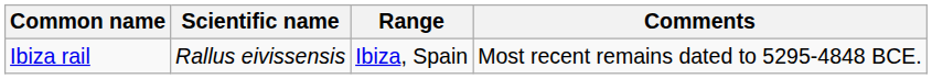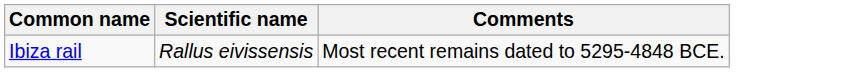 <table class="wikitable sortable">
 <tr>
 <th>Common name</th>
 <th>Scientific name</th>
-<th>Range</th>
 <th class="unsortable">Comments</th>
 </tr>
 <tr>
 <td><a href='#'>Ibiza rail</a></td>
 <td><em>Rallus eivissensis</em></td>
-<td><a href='#'>Ibiza</a>, Spain</td>
 <td>Most recent remains dated to 5295-4848 BCE.</td>
 </tr>
 </table>
